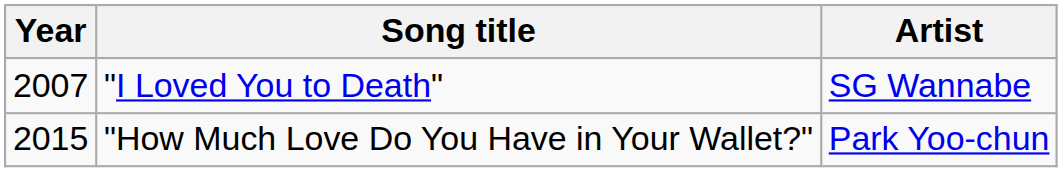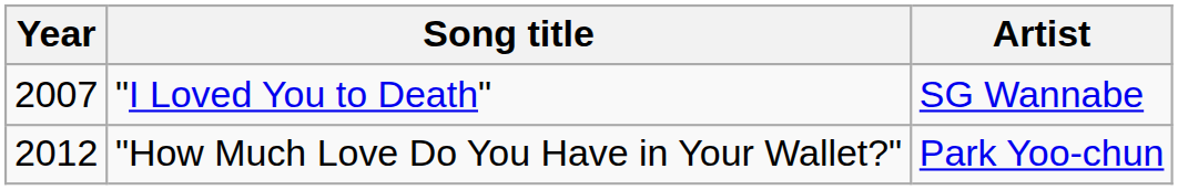 <table class="wikitable sortable">
 <tr>
 <th>Year</th>
 <th>Song title</th>
 <th>Artist</th>
 </tr>
 <tr>
 <td>2007</td>
 <td>"<a href='#'>I Loved You to Death</a>"</td>
 <td><a href='#'>SG Wannabe</a></td>
 </tr>
 <tr>
-<td>2015</td>
+<td>2012</td>
 <td>"How Much Love Do You Have in Your Wallet?"</td>
 <td><a href='#'>Park Yoo-chun</a></td>
 </tr>
 </table>
